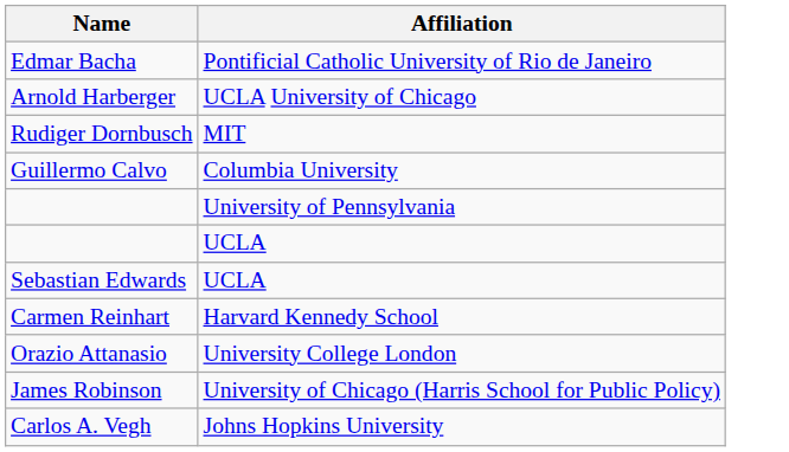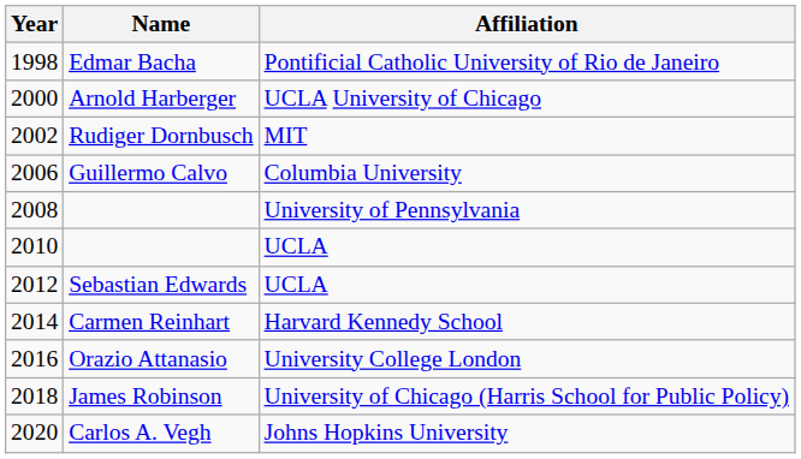 <table class="wikitable">
 <tr>
+<th>Year</th>
 <th>Name</th>
 <th>Affiliation</th>
 </tr>
 <tr>
+<td>1998</td>
 <td><a href='#'>Edmar Bacha</a></td>
 <td><a href='#'>Pontificial Catholic University of Rio de Janeiro</a></td>
 </tr>
 <tr>
+<td>2000</td>
 <td><a href='#'>Arnold Harberger</a></td>
 <td><a href='#'>UCLA</a> <a href='#'>University of Chicago</a></td>
 </tr>
 <tr>
+<td>2002</td>
 <td><a href='#'>Rudiger Dornbusch</a></td>
 <td><a href='#'>MIT</a></td>
 </tr>
 <tr>
+<td>2006</td>
 <td><a href='#'>Guillermo Calvo</a></td>
 <td><a href='#'>Columbia University</a></td>
 </tr>
 <tr>
+<td>2008</td>
 <td></td>
 <td><a href='#'>University of Pennsylvania</a></td>
 </tr>
 <tr>
+<td>2010</td>
 <td></td>
 <td><a href='#'>UCLA</a></td>
 </tr>
 <tr>
+<td>2012</td>
 <td><a href='#'>Sebastian Edwards</a></td>
 <td><a href='#'>UCLA</a></td>
 </tr>
 <tr>
+<td>2014</td>
 <td><a href='#'>Carmen Reinhart</a></td>
 <td><a href='#'>Harvard Kennedy School</a></td>
 </tr>
 <tr>
+<td>2016</td>
 <td><a href='#'>Orazio Attanasio</a></td>
 <td><a href='#'>University College London</a></td>
 </tr>
 <tr>
+<td>2018</td>
 <td><a href='#'>James Robinson</a></td>
 <td><a href='#'>University of Chicago (Harris School for Public Policy)</a></td>
 </tr>
 <tr>
+<td>2020</td>
 <td><a href='#'>Carlos A. Vegh</a></td>
 <td><a href='#'>Johns Hopkins University</a></td>
 </tr>
 </table>
